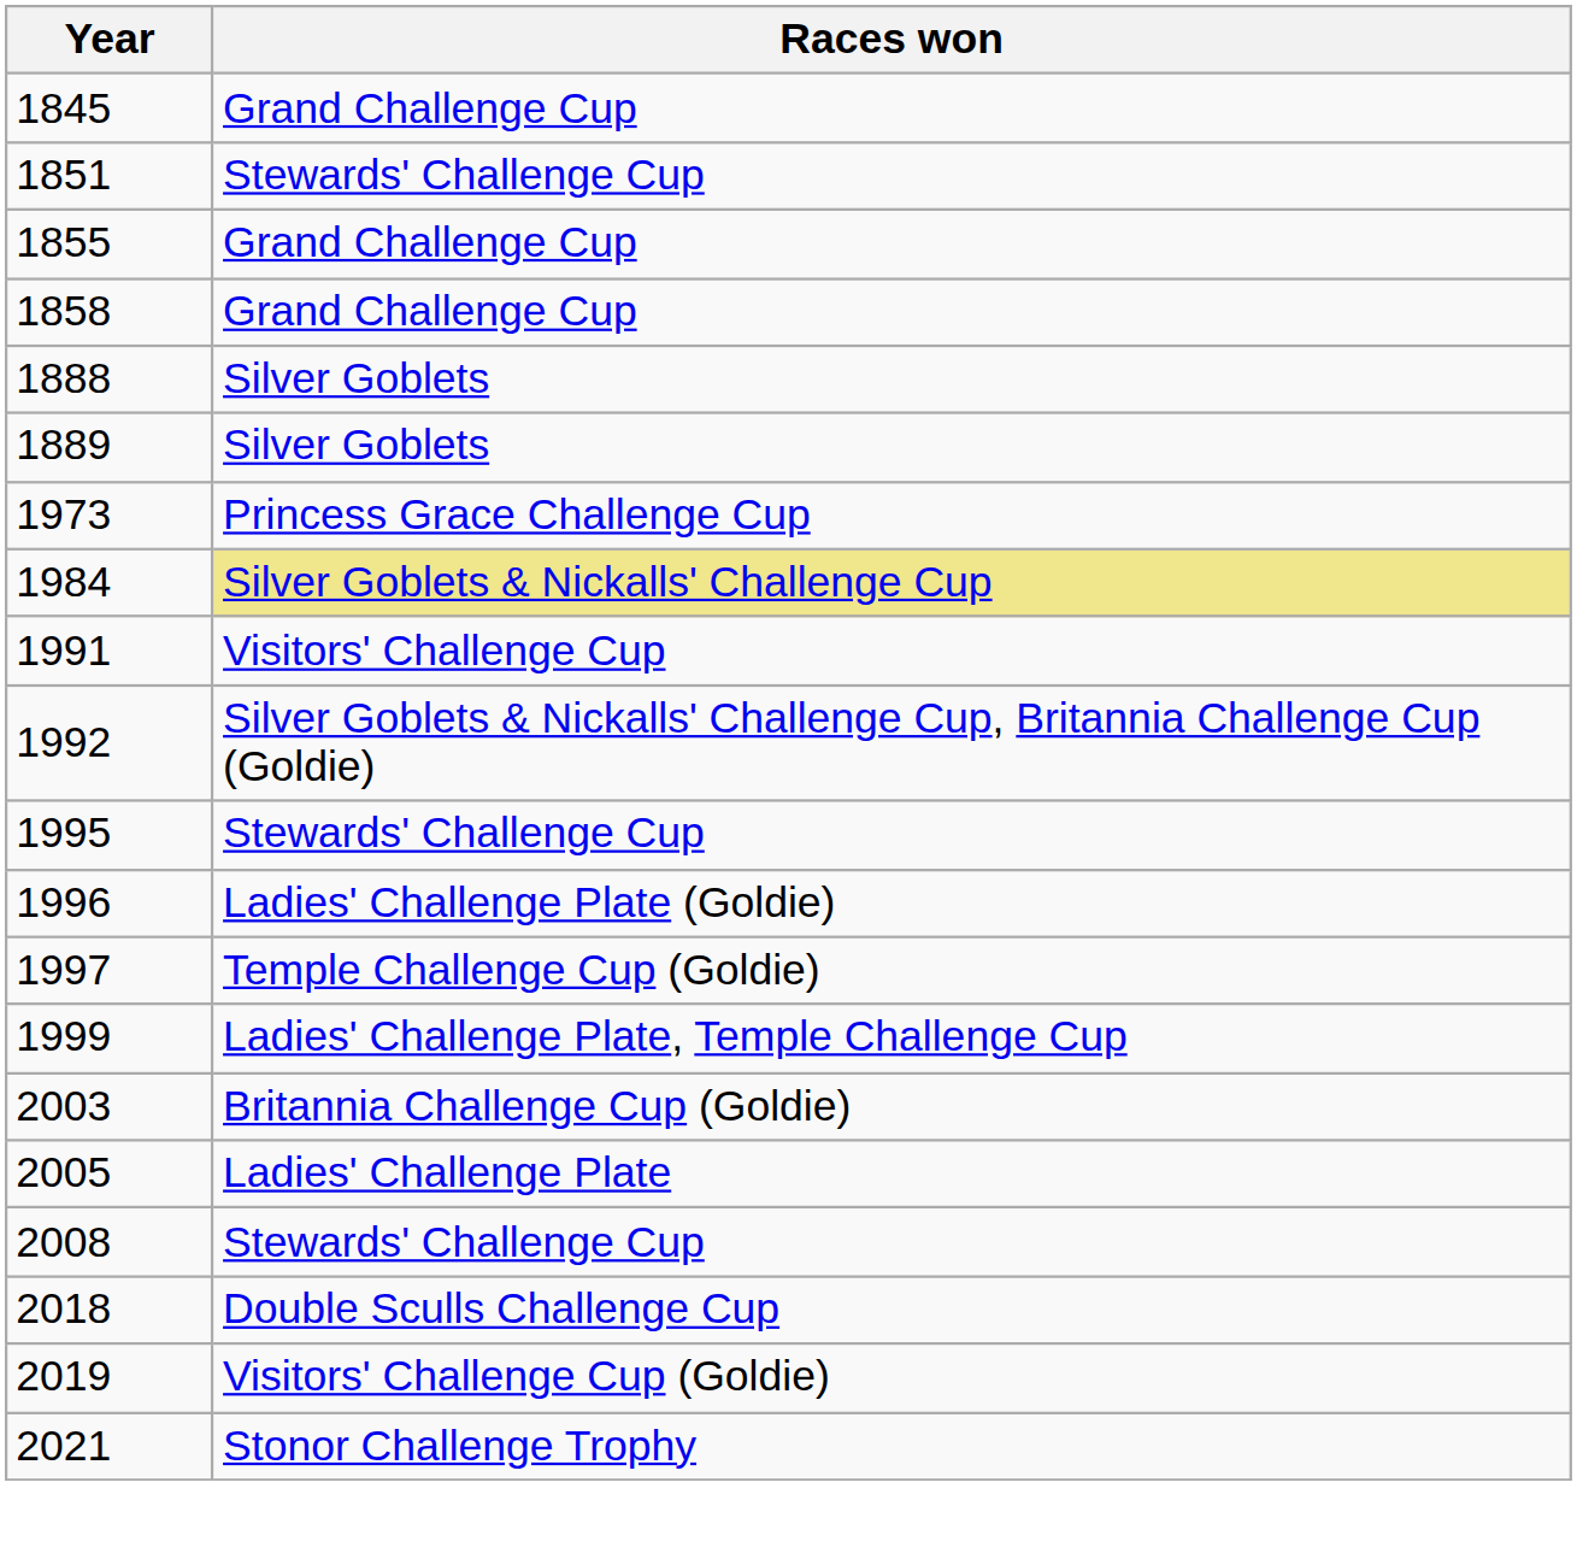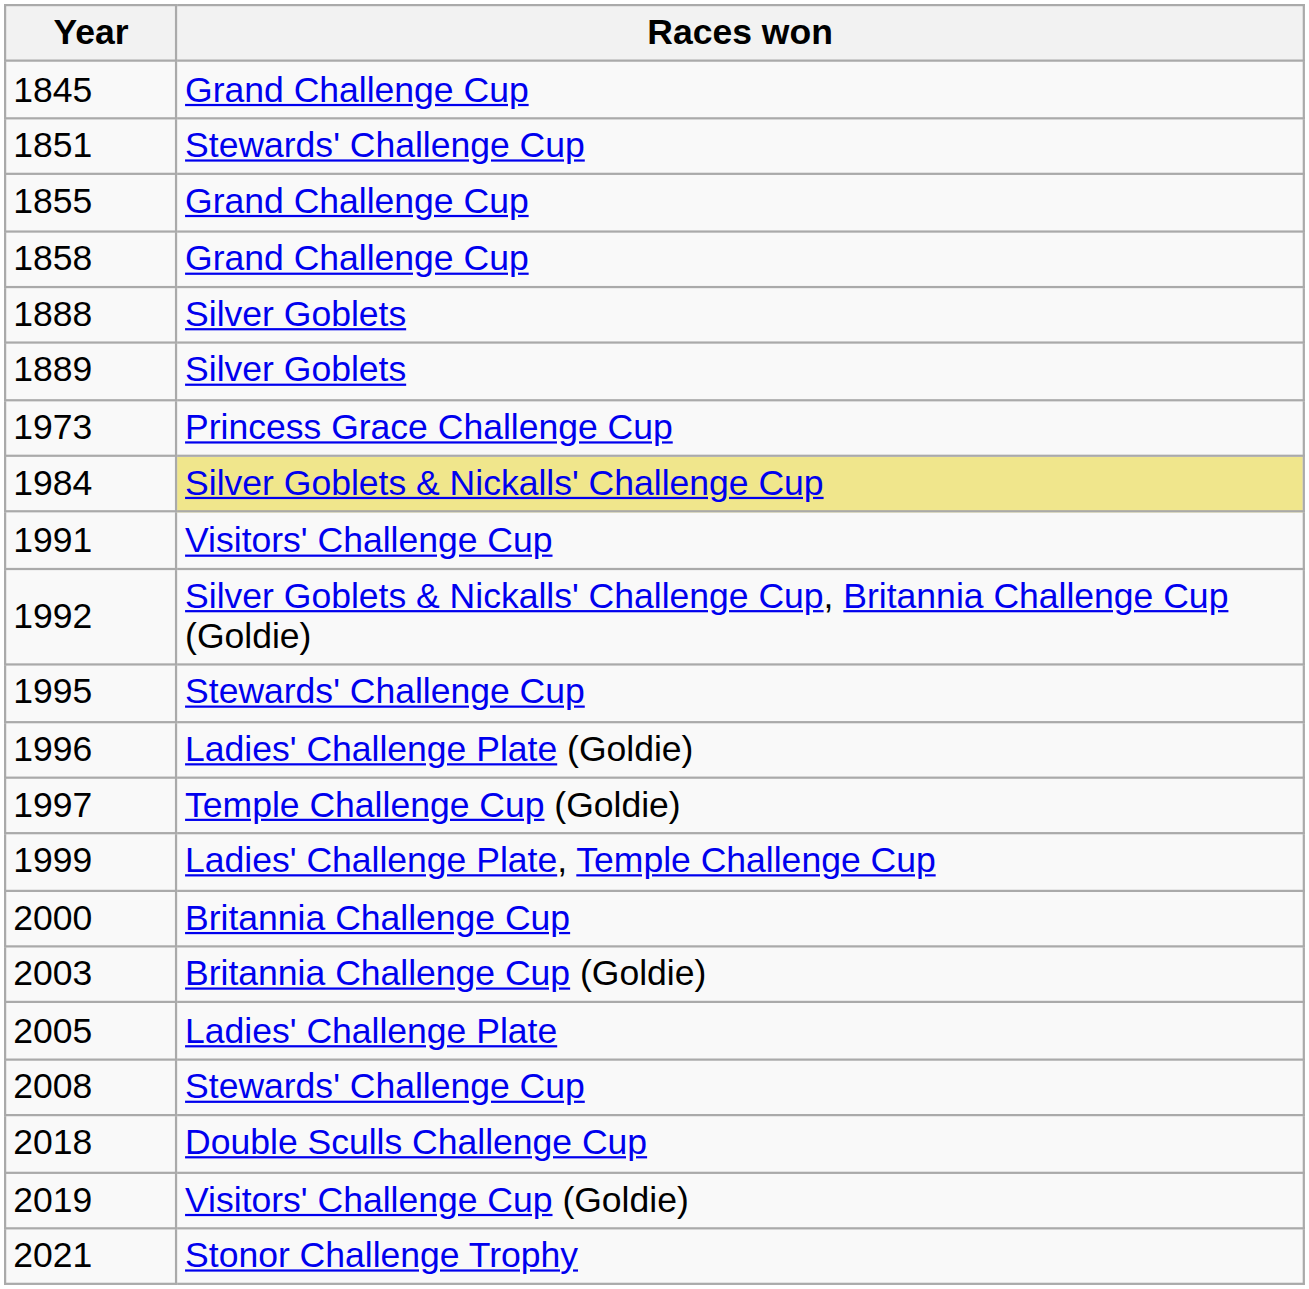 <table class="wikitable">
 <tr>
 <th width=70>Year</th>
 <th width=500>Races won</th>
 </tr>
 <tr>
 <td>1845</td>
 <td><a href='#'>Grand Challenge Cup</a></td>
 </tr>
 <tr>
 <td>1851</td>
 <td><a href='#'>Stewards' Challenge Cup</a></td>
 </tr>
 <tr>
 <td>1855</td>
 <td><a href='#'>Grand Challenge Cup</a></td>
 </tr>
 <tr>
 <td>1858</td>
 <td><a href='#'>Grand Challenge Cup</a></td>
 </tr>
 <tr>
 <td>1888</td>
 <td><a href='#'>Silver Goblets</a></td>
 </tr>
 <tr>
 <td>1889</td>
 <td><a href='#'>Silver Goblets</a></td>
 </tr>
 <tr>
 <td>1973</td>
 <td><a href='#'>Princess Grace Challenge Cup</a></td>
 </tr>
 <tr>
 <td>1984</td>
 <td style="background: khaki;"><a href='#'>Silver Goblets & Nickalls' Challenge Cup</a></td>
 </tr>
 <tr>
 <td>1991</td>
 <td><a href='#'>Visitors' Challenge Cup</a></td>
 </tr>
 <tr>
 <td>1992</td>
 <td><a href='#'>Silver Goblets & Nickalls' Challenge Cup</a>, <a href='#'>Britannia Challenge Cup</a> (Goldie)</td>
 </tr>
 <tr>
 <td>1995</td>
 <td><a href='#'>Stewards' Challenge Cup</a></td>
 </tr>
 <tr>
 <td>1996</td>
 <td><a href='#'>Ladies' Challenge Plate</a> (Goldie)</td>
 </tr>
 <tr>
 <td>1997</td>
 <td><a href='#'>Temple Challenge Cup</a> (Goldie)</td>
 </tr>
 <tr>
 <td>1999</td>
 <td><a href='#'>Ladies' Challenge Plate</a>, <a href='#'>Temple Challenge Cup</a></td>
 </tr>
 <tr>
+<td>2000</td>
+<td><a href='#'>Britannia Challenge Cup</a></td>
+</tr>
+<tr>
 <td>2003</td>
 <td><a href='#'>Britannia Challenge Cup</a> (Goldie)</td>
 </tr>
 <tr>
 <td>2005</td>
 <td><a href='#'>Ladies' Challenge Plate</a></td>
 </tr>
 <tr>
 <td>2008</td>
 <td><a href='#'>Stewards' Challenge Cup</a></td>
 </tr>
 <tr>
 <td>2018</td>
 <td><a href='#'>Double Sculls Challenge Cup</a></td>
 </tr>
 <tr>
 <td>2019</td>
 <td><a href='#'>Visitors' Challenge Cup</a> (Goldie)</td>
 </tr>
 <tr>
 <td>2021</td>
 <td><a href='#'>Stonor Challenge Trophy</a></td>
 </tr>
 </table>
